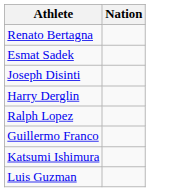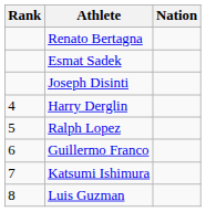 <table class="wikitable sortable" style="text-align:left">
 <tr>
+<th scope=col>Rank</th>
 <th scope=col>Athlete</th>
 <th scope=col>Nation</th>
 </tr>
 <tr>
+<td></td>
 <td align=left><a href='#'>Renato Bertagna</a></td>
 <td></td>
 </tr>
 <tr>
+<td></td>
 <td align=left><a href='#'>Esmat Sadek</a></td>
 <td></td>
 </tr>
 <tr>
+<td></td>
 <td align=left><a href='#'>Joseph Disinti</a></td>
 <td></td>
 </tr>
 <tr>
+<td>4</td>
 <td align=left><a href='#'>Harry Derglin</a></td>
 <td></td>
 </tr>
 <tr>
+<td>5</td>
 <td align=left><a href='#'>Ralph Lopez</a></td>
 <td></td>
 </tr>
 <tr>
+<td>6</td>
 <td align=left><a href='#'>Guillermo Franco</a></td>
 <td></td>
 </tr>
 <tr>
+<td>7</td>
 <td align=left><a href='#'>Katsumi Ishimura</a></td>
 <td></td>
 </tr>
 <tr>
+<td>8</td>
 <td align=left><a href='#'>Luis Guzman</a></td>
 <td></td>
 </tr>
 </table>
